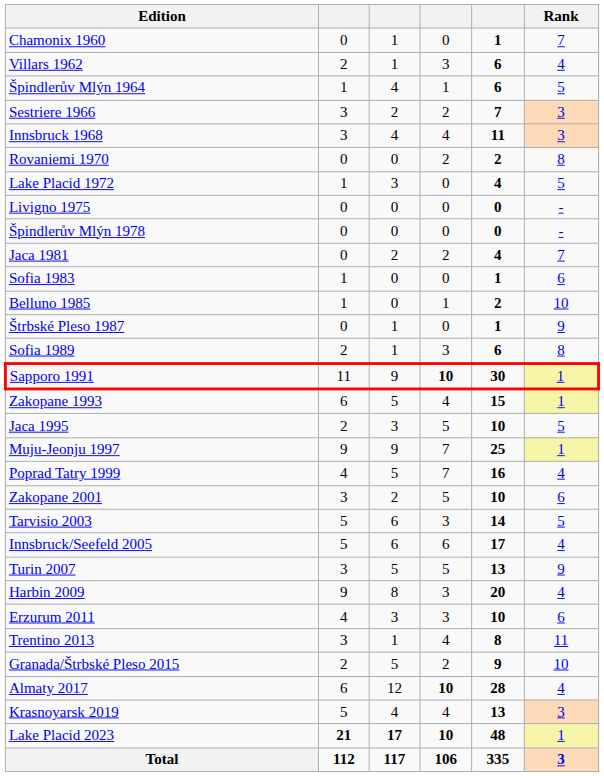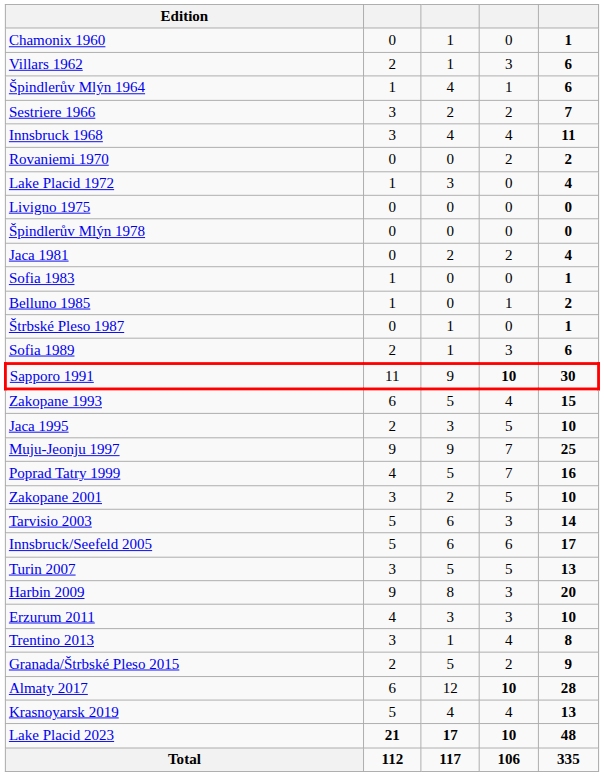 <table class="wikitable" width="40%" style="font-size:100%; text-align:center;">
 <tr>
 <th>Edition</th>
 <th></th>
 <th></th>
 <th></th>
 <th></th>
-<th>Rank</th>
 </tr>
 <tr>
 <td align="left"> <a href='#'>Chamonix 1960</a></td>
 <td>0</td>
 <td>1</td>
 <td>0</td>
 <td><strong>1</strong></td>
-<td><a href='#'>7</a></td>
 </tr>
 <tr>
 <td align="left"> <a href='#'>Villars 1962</a></td>
 <td>2</td>
 <td>1</td>
 <td>3</td>
 <td><strong>6</strong></td>
-<td><a href='#'>4</a></td>
 </tr>
 <tr>
 <td align="left"> <a href='#'>Špindlerův Mlýn 1964</a></td>
 <td>1</td>
 <td>4</td>
 <td>1</td>
 <td><strong>6</strong></td>
-<td><a href='#'>5</a></td>
 </tr>
 <tr>
 <td align="left"> <a href='#'>Sestriere 1966</a></td>
 <td>3</td>
 <td>2</td>
 <td>2</td>
 <td><strong>7</strong></td>
-<td bgcolor=ffdab9><a href='#'>3</a></td>
 </tr>
 <tr>
 <td align="left"> <a href='#'>Innsbruck 1968</a></td>
 <td>3</td>
 <td>4</td>
 <td>4</td>
 <td><strong>11</strong></td>
-<td bgcolor=ffdab9><a href='#'>3</a></td>
 </tr>
 <tr>
 <td align="left"> <a href='#'>Rovaniemi 1970</a></td>
 <td>0</td>
 <td>0</td>
 <td>2</td>
 <td><strong>2</strong></td>
-<td><a href='#'>8</a></td>
 </tr>
 <tr>
 <td align="left"> <a href='#'>Lake Placid 1972</a></td>
 <td>1</td>
 <td>3</td>
 <td>0</td>
 <td><strong>4</strong></td>
-<td><a href='#'>5</a></td>
 </tr>
 <tr>
 <td align="left"> <a href='#'>Livigno 1975</a></td>
 <td>0</td>
 <td>0</td>
 <td>0</td>
 <td><strong>0</strong></td>
-<td><a href='#'>-</a></td>
 </tr>
 <tr>
 <td align="left"> <a href='#'>Špindlerův Mlýn 1978</a></td>
 <td>0</td>
 <td>0</td>
 <td>0</td>
 <td><strong>0</strong></td>
-<td><a href='#'>-</a></td>
 </tr>
 <tr>
 <td align="left"> <a href='#'>Jaca 1981</a></td>
 <td>0</td>
 <td>2</td>
 <td>2</td>
 <td><strong>4</strong></td>
-<td><a href='#'>7</a></td>
 </tr>
 <tr>
 <td align="left"> <a href='#'>Sofia 1983</a></td>
 <td>1</td>
 <td>0</td>
 <td>0</td>
 <td><strong>1</strong></td>
-<td><a href='#'>6</a></td>
 </tr>
 <tr>
 <td align="left"> <a href='#'>Belluno 1985</a></td>
 <td>1</td>
 <td>0</td>
 <td>1</td>
 <td><strong>2</strong></td>
-<td><a href='#'>10</a></td>
 </tr>
 <tr>
 <td align="left"> <a href='#'>Štrbské Pleso 1987</a></td>
 <td>0</td>
 <td>1</td>
 <td>0</td>
 <td><strong>1</strong></td>
-<td><a href='#'>9</a></td>
 </tr>
 <tr>
 <td align="left"> <a href='#'>Sofia 1989</a></td>
 <td>2</td>
 <td>1</td>
 <td>3</td>
 <td><strong>6</strong></td>
-<td><a href='#'>8</a></td>
 </tr>
 <tr style="border: 3px solid red">
 <td align="left"> <a href='#'>Sapporo 1991</a></td>
 <td>11</td>
 <td>9</td>
 <td><strong>10</strong></td>
 <td><strong>30</strong></td>
-<td bgcolor=f7f6a8><a href='#'>1</a></td>
 </tr>
 <tr>
 <td align="left"> <a href='#'>Zakopane 1993</a></td>
 <td>6</td>
 <td>5</td>
 <td>4</td>
 <td><strong>15</strong></td>
-<td bgcolor=f7f6a8><a href='#'>1</a></td>
 </tr>
 <tr>
 <td align="left"> <a href='#'>Jaca 1995</a></td>
 <td>2</td>
 <td>3</td>
 <td>5</td>
 <td><strong>10</strong></td>
-<td><a href='#'>5</a></td>
 </tr>
 <tr>
 <td align="left"> <a href='#'>Muju-Jeonju 1997</a></td>
 <td>9</td>
 <td>9</td>
 <td>7</td>
 <td><strong>25</strong></td>
-<td bgcolor=f7f6a8><a href='#'>1</a></td>
 </tr>
 <tr>
 <td align="left"> <a href='#'>Poprad Tatry 1999</a></td>
 <td>4</td>
 <td>5</td>
 <td>7</td>
 <td><strong>16</strong></td>
-<td><a href='#'>4</a></td>
 </tr>
 <tr>
 <td align="left"> <a href='#'>Zakopane 2001</a></td>
 <td>3</td>
 <td>2</td>
 <td>5</td>
 <td><strong>10</strong></td>
-<td><a href='#'>6</a></td>
 </tr>
 <tr>
 <td align="left"> <a href='#'>Tarvisio 2003</a></td>
 <td>5</td>
 <td>6</td>
 <td>3</td>
 <td><strong>14</strong></td>
-<td><a href='#'>5</a></td>
 </tr>
 <tr>
 <td align="left"> <a href='#'>Innsbruck/Seefeld 2005</a></td>
 <td>5</td>
 <td>6</td>
 <td>6</td>
 <td><strong>17</strong></td>
-<td><a href='#'>4</a></td>
 </tr>
 <tr>
 <td align="left"> <a href='#'>Turin 2007</a></td>
 <td>3</td>
 <td>5</td>
 <td>5</td>
 <td><strong>13</strong></td>
-<td><a href='#'>9</a></td>
 </tr>
 <tr>
 <td align="left"> <a href='#'>Harbin 2009</a></td>
 <td>9</td>
 <td>8</td>
 <td>3</td>
 <td><strong>20</strong></td>
-<td><a href='#'>4</a></td>
 </tr>
 <tr>
 <td align="left"> <a href='#'>Erzurum 2011</a></td>
 <td>4</td>
 <td>3</td>
 <td>3</td>
 <td><strong>10</strong></td>
-<td><a href='#'>6</a></td>
 </tr>
 <tr>
 <td align="left"> <a href='#'>Trentino 2013</a></td>
 <td>3</td>
 <td>1</td>
 <td>4</td>
 <td><strong>8</strong></td>
-<td><a href='#'>11</a></td>
 </tr>
 <tr>
 <td align="left"> <a href='#'>Granada/Štrbské Pleso 2015</a></td>
 <td>2</td>
 <td>5</td>
 <td>2</td>
 <td><strong>9</strong></td>
-<td><a href='#'>10</a></td>
 </tr>
 <tr>
 <td align="left"> <a href='#'>Almaty 2017</a></td>
 <td>6</td>
 <td>12</td>
 <td><strong>10</strong></td>
 <td><strong>28</strong></td>
-<td><a href='#'>4</a></td>
 </tr>
 <tr>
 <td align="left"> <a href='#'>Krasnoyarsk 2019</a></td>
 <td>5</td>
 <td>4</td>
 <td>4</td>
 <td><strong>13</strong></td>
-<td bgcolor=ffdab9><a href='#'>3</a></td>
 </tr>
 <tr>
 <td align="left"> <a href='#'>Lake Placid 2023</a></td>
 <td><strong>21</strong></td>
 <td><strong>17</strong></td>
 <td><strong>10</strong></td>
 <td><strong>48</strong></td>
-<td bgcolor=f7f6a8><a href='#'>1</a></td>
 </tr>
 <tr>
 <th>Total</th>
 <td><strong>112</strong></td>
 <td><strong>117</strong></td>
 <td><strong>106</strong></td>
 <td><strong>335</strong></td>
-<td bgcolor=ffdab9><strong><a href='#'>3</a></strong></td>
 </tr>
 </table>
